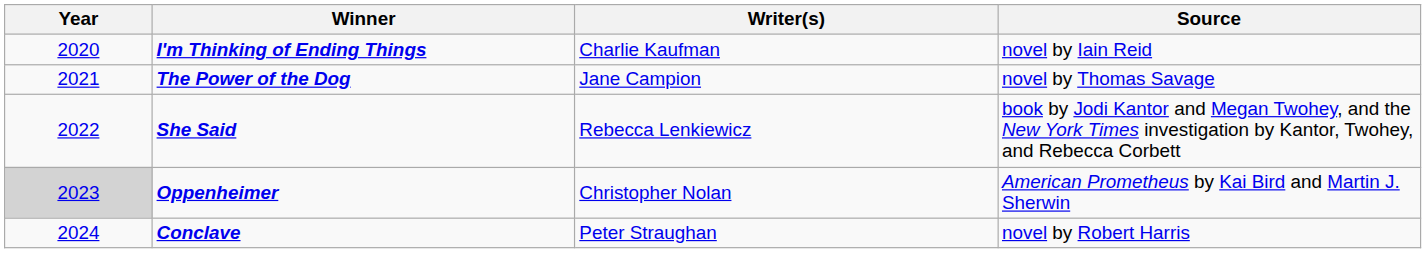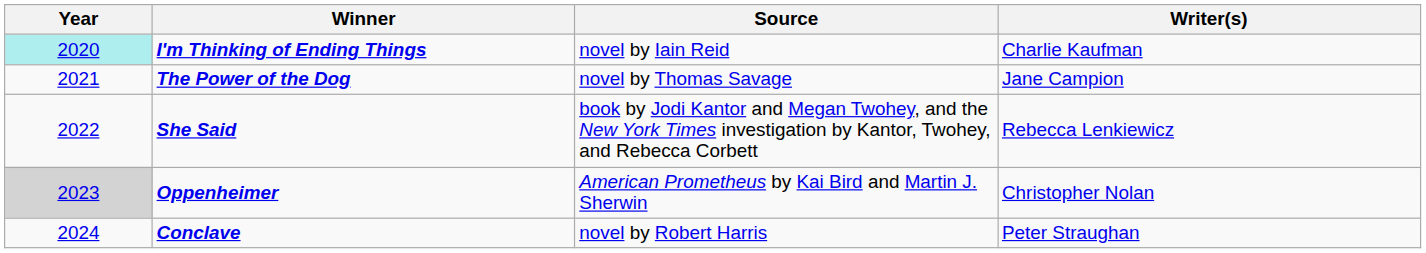 <table class="wikitable" width="95%" cellpadding="5">
 <tr>
 <th width="100"><strong>Year</strong></th>
 <th width="300"><strong>Winner</strong></th>
+<th width="300"><strong>Source</strong></th>
 <th width="300"><strong>Writer(s)</strong></th>
-<th width="300"><strong>Source</strong></th>
 </tr>
 <tr>
-<td style="text-align:center;"><a href='#'>2020</a></td>
+<td style="background: paleturquoise; text-align:center;"><a href='#'>2020</a></td>
 <td><strong><em><a href='#'>I'm Thinking of Ending Things</a></em></strong></td>
+<td><a href='#'>novel</a> by <a href='#'>Iain Reid</a></td>
 <td><a href='#'>Charlie Kaufman</a></td>
-<td><a href='#'>novel</a> by <a href='#'>Iain Reid</a></td>
 </tr>
 <tr>
 <td style="text-align:center;"><a href='#'>2021</a></td>
 <td><strong><em><a href='#'>The Power of the Dog</a></em></strong></td>
+<td><a href='#'>novel</a> by <a href='#'>Thomas Savage</a></td>
 <td><a href='#'>Jane Campion</a></td>
-<td><a href='#'>novel</a> by <a href='#'>Thomas Savage</a></td>
 </tr>
 <tr>
 <td style="text-align:center;"><a href='#'>2022</a></td>
 <td><strong><em><a href='#'>She Said</a></em></strong></td>
+<td><a href='#'>book</a> by <a href='#'>Jodi Kantor</a> and <a href='#'>Megan Twohey</a>, and the <em><a href='#'>New York Times</a></em> investigation by Kantor, Twohey, and Rebecca Corbett</td>
 <td><a href='#'>Rebecca Lenkiewicz</a></td>
-<td><a href='#'>book</a> by <a href='#'>Jodi Kantor</a> and <a href='#'>Megan Twohey</a>, and the <em><a href='#'>New York Times</a></em> investigation by Kantor, Twohey, and Rebecca Corbett</td>
 </tr>
 <tr>
 <td style="background: lightgrey; text-align:center;"><a href='#'>2023</a></td>
 <td><strong><em><a href='#'>Oppenheimer</a></em></strong></td>
+<td><em><a href='#'>American Prometheus</a></em> by <a href='#'>Kai Bird</a> and <a href='#'>Martin J. Sherwin</a></td>
 <td><a href='#'>Christopher Nolan</a></td>
-<td><em><a href='#'>American Prometheus</a></em> by <a href='#'>Kai Bird</a> and <a href='#'>Martin J. Sherwin</a></td>
 </tr>
 <tr>
 <td style="text-align:center;"><a href='#'>2024</a></td>
 <td><strong><em><a href='#'>Conclave</a></em></strong></td>
+<td><a href='#'>novel</a> by <a href='#'>Robert Harris</a></td>
 <td><a href='#'>Peter Straughan</a></td>
-<td><a href='#'>novel</a> by <a href='#'>Robert Harris</a></td>
 </tr>
 </table>
